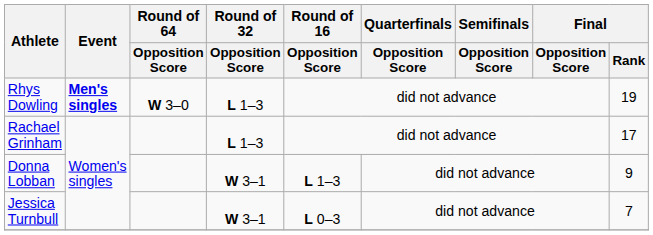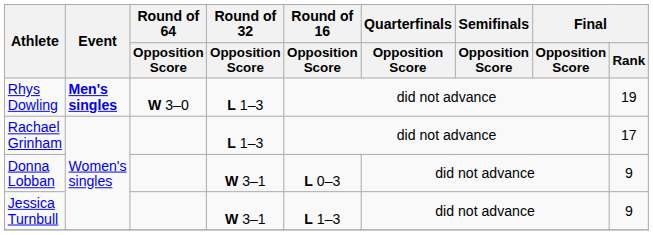 <table class=wikitable style=font-size:90%;text-align:center>
 <tr>
 <th rowspan=2>Athlete</th>
 <th rowspan=2>Event</th>
 <th>Round of 64</th>
 <th>Round of 32</th>
 <th>Round of 16</th>
 <th>Quarterfinals</th>
 <th>Semifinals</th>
 <th colspan=2>Final</th>
 </tr>
 <tr style=font-size:95%>
 <th>Opposition<br>Score</th>
 <th>Opposition<br>Score</th>
 <th>Opposition<br>Score</th>
 <th>Opposition<br>Score</th>
 <th>Opposition<br>Score</th>
 <th>Opposition<br>Score</th>
 <th>Rank</th>
 </tr>
 <tr>
 <td align=left><a href='#'>Rhys Dowling</a></td>
 <td align=left><strong><a href='#'>Men's singles</a></strong></td>
 <td><br><strong>W</strong> 3–0</td>
 <td><br> <strong>L</strong> 1–3</td>
 <td colspan=4>did not advance</td>
 <td>19</td>
 </tr>
 <tr>
 <td align=left><a href='#'>Rachael Grinham</a></td>
 <td align=left rowspan=3><a href='#'>Women's singles</a></td>
 <td></td>
 <td><br> <strong>L</strong> 1–3</td>
 <td colspan=4>did not advance</td>
 <td>17</td>
 </tr>
 <tr>
 <td align=left><a href='#'>Donna Lobban</a></td>
 <td></td>
 <td><br> <strong>W</strong> 3–1</td>
-<td><br> <strong>L</strong> 1–3</td>
+<td><br> <strong>L</strong> 0–3</td>
 <td colspan=3>did not advance</td>
 <td>9</td>
 </tr>
 <tr>
 <td align=left><a href='#'>Jessica Turnbull</a></td>
 <td></td>
 <td><br> <strong>W</strong> 3–1</td>
-<td><br> <strong>L</strong> 0–3</td>
+<td><br> <strong>L</strong> 1–3</td>
 <td colspan=3>did not advance</td>
-<td>7</td>
+<td>9</td>
 </tr>
 <tr>
 </tr>
 </table>
